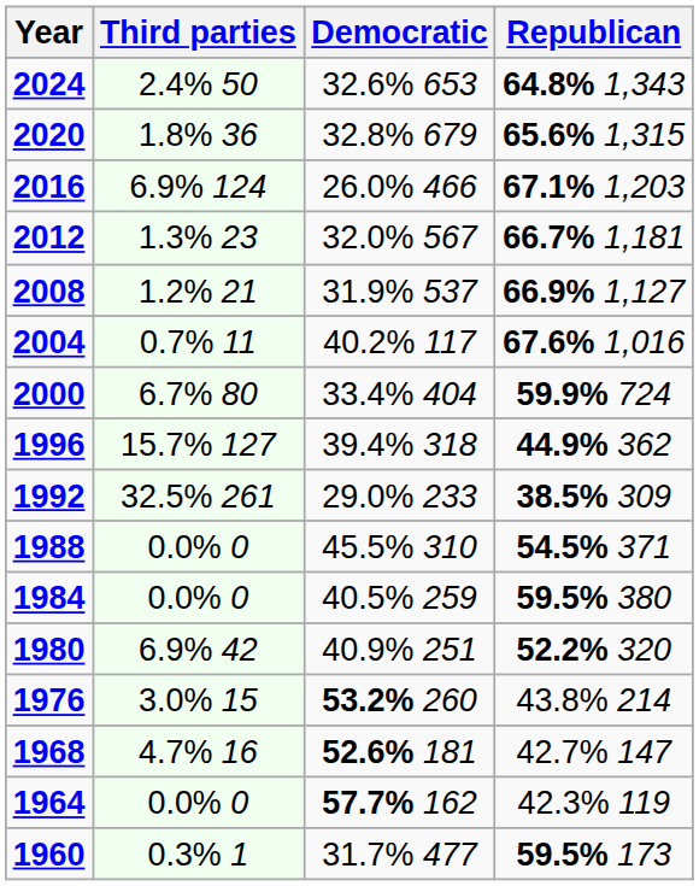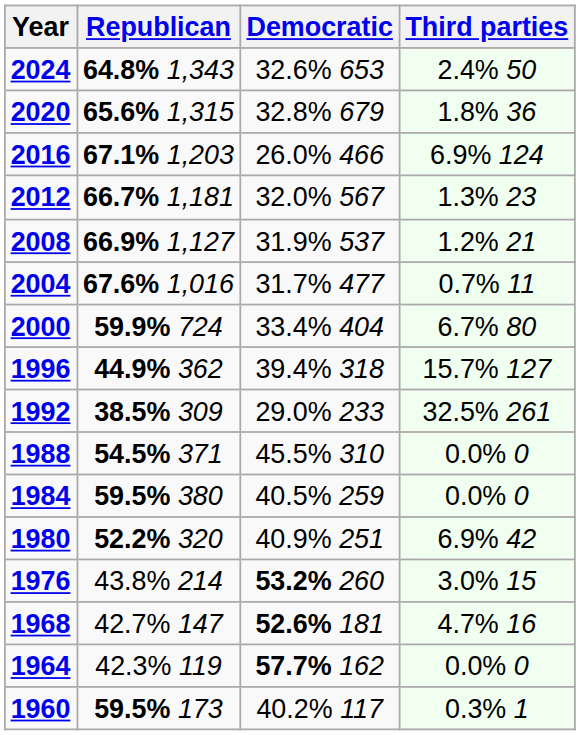 <table class="wikitable" style="float:right; font-size:95%;">
 <tr bgcolor=lightgrey>
 <th>Year</th>
+<th><a href='#'>Republican</a></th>
+<th><a href='#'>Democratic</a></th>
 <th><a href='#'>Third parties</a></th>
-<th><a href='#'>Democratic</a></th>
-<th><a href='#'>Republican</a></th>
 </tr>
 <tr>
 <td style="text-align:center;" ><strong><a href='#'>2024</a></strong></td>
+<td style="text-align:center;" ><strong>64.8%</strong> <em>1,343</em></td>
+<td style="text-align:center;" >32.6% <em>653</em></td>
 <td style="text-align:center; background:honeyDew;">2.4% <em>50</em></td>
-<td style="text-align:center;" >32.6% <em>653</em></td>
-<td style="text-align:center;" ><strong>64.8%</strong> <em>1,343</em></td>
 </tr>
 <tr>
 <td style="text-align:center;" ><strong><a href='#'>2020</a></strong></td>
+<td style="text-align:center;" ><strong>65.6%</strong> <em>1,315</em></td>
+<td style="text-align:center;" >32.8% <em>679</em></td>
 <td style="text-align:center; background:honeyDew;">1.8% <em>36</em></td>
-<td style="text-align:center;" >32.8% <em>679</em></td>
-<td style="text-align:center;" ><strong>65.6%</strong> <em>1,315</em></td>
 </tr>
 <tr>
 <td style="text-align:center;" ><strong><a href='#'>2016</a></strong></td>
+<td style="text-align:center;" ><strong>67.1%</strong> <em>1,203</em></td>
+<td style="text-align:center;" >26.0% <em>466</em></td>
 <td style="text-align:center; background:honeyDew;">6.9% <em>124</em></td>
-<td style="text-align:center;" >26.0% <em>466</em></td>
-<td style="text-align:center;" ><strong>67.1%</strong> <em>1,203</em></td>
 </tr>
 <tr>
 <td style="text-align:center;" ><strong><a href='#'>2012</a></strong></td>
+<td style="text-align:center;" ><strong>66.7%</strong> <em>1,181</em></td>
+<td style="text-align:center;" >32.0% <em>567</em></td>
 <td style="text-align:center; background:honeyDew;">1.3% <em>23</em></td>
-<td style="text-align:center;" >32.0% <em>567</em></td>
-<td style="text-align:center;" ><strong>66.7%</strong> <em>1,181</em></td>
 </tr>
 <tr>
 <td style="text-align:center;" ><strong><a href='#'>2008</a></strong></td>
+<td style="text-align:center;" ><strong>66.9%</strong> <em>1,127</em></td>
+<td style="text-align:center;" >31.9% <em>537</em></td>
 <td style="text-align:center; background:honeyDew;">1.2% <em>21</em></td>
-<td style="text-align:center;" >31.9% <em>537</em></td>
-<td style="text-align:center;" ><strong>66.9%</strong> <em>1,127</em></td>
 </tr>
 <tr>
 <td style="text-align:center;" ><strong><a href='#'>2004</a></strong></td>
+<td style="text-align:center;" ><strong>67.6%</strong> <em>1,016</em></td>
+<td style="text-align:center;" >31.7% <em>477</em></td>
 <td style="text-align:center; background:honeyDew;">0.7% <em>11</em></td>
-<td style="text-align:center;" >40.2% <em>117</em></td>
-<td style="text-align:center;" ><strong>67.6%</strong> <em>1,016</em></td>
 </tr>
 <tr>
 <td style="text-align:center;" ><strong><a href='#'>2000</a></strong></td>
+<td style="text-align:center;" ><strong>59.9%</strong> <em>724</em></td>
+<td style="text-align:center;" >33.4% <em>404</em></td>
 <td style="text-align:center; background:honeyDew;">6.7% <em>80</em></td>
-<td style="text-align:center;" >33.4% <em>404</em></td>
-<td style="text-align:center;" ><strong>59.9%</strong> <em>724</em></td>
 </tr>
 <tr>
 <td style="text-align:center;" ><strong><a href='#'>1996</a></strong></td>
+<td style="text-align:center;" ><strong>44.9%</strong> <em>362</em></td>
+<td style="text-align:center;" >39.4% <em>318</em></td>
 <td style="text-align:center; background:honeyDew;">15.7% <em>127</em></td>
-<td style="text-align:center;" >39.4% <em>318</em></td>
-<td style="text-align:center;" ><strong>44.9%</strong> <em>362</em></td>
 </tr>
 <tr>
 <td style="text-align:center;" ><strong><a href='#'>1992</a></strong></td>
+<td style="text-align:center;" ><strong>38.5%</strong> <em>309</em></td>
+<td style="text-align:center;" >29.0% <em>233</em></td>
 <td style="text-align:center; background:honeyDew;">32.5% <em>261</em></td>
-<td style="text-align:center;" >29.0% <em>233</em></td>
-<td style="text-align:center;" ><strong>38.5%</strong> <em>309</em></td>
 </tr>
 <tr>
 <td style="text-align:center;" ><strong><a href='#'>1988</a></strong></td>
+<td style="text-align:center;" ><strong>54.5%</strong> <em>371</em></td>
+<td style="text-align:center;" >45.5% <em>310</em></td>
 <td style="text-align:center; background:honeyDew;">0.0% <em>0</em></td>
-<td style="text-align:center;" >45.5% <em>310</em></td>
-<td style="text-align:center;" ><strong>54.5%</strong> <em>371</em></td>
 </tr>
 <tr>
 <td style="text-align:center;" ><strong><a href='#'>1984</a></strong></td>
+<td style="text-align:center;" ><strong>59.5%</strong> <em>380</em></td>
+<td style="text-align:center;" >40.5% <em>259</em></td>
 <td style="text-align:center; background:honeyDew;">0.0% <em>0</em></td>
-<td style="text-align:center;" >40.5% <em>259</em></td>
-<td style="text-align:center;" ><strong>59.5%</strong> <em>380</em></td>
 </tr>
 <tr>
 <td style="text-align:center;" ><strong><a href='#'>1980</a></strong></td>
+<td style="text-align:center;" ><strong>52.2%</strong> <em>320</em></td>
+<td style="text-align:center;" >40.9% <em>251</em></td>
 <td style="text-align:center; background:honeyDew;">6.9% <em>42</em></td>
-<td style="text-align:center;" >40.9% <em>251</em></td>
-<td style="text-align:center;" ><strong>52.2%</strong> <em>320</em></td>
 </tr>
 <tr>
 <td style="text-align:center;" ><strong><a href='#'>1976</a></strong></td>
+<td style="text-align:center;" >43.8% <em>214</em></td>
+<td style="text-align:center;" ><strong>53.2%</strong> <em>260</em></td>
 <td style="text-align:center; background:honeyDew;">3.0% <em>15</em></td>
-<td style="text-align:center;" ><strong>53.2%</strong> <em>260</em></td>
-<td style="text-align:center;" >43.8% <em>214</em></td>
 </tr>
 <tr>
 <td style="text-align:center;" ><strong><a href='#'>1968</a></strong></td>
+<td style="text-align:center;" >42.7% <em>147</em></td>
+<td style="text-align:center;" ><strong>52.6%</strong> <em>181</em></td>
 <td style="text-align:center; background:honeyDew;">4.7% <em>16</em></td>
-<td style="text-align:center;" ><strong>52.6%</strong> <em>181</em></td>
-<td style="text-align:center;" >42.7% <em>147</em></td>
 </tr>
 <tr>
 <td style="text-align:center;" ><strong><a href='#'>1964</a></strong></td>
+<td style="text-align:center;" >42.3% <em>119</em></td>
+<td style="text-align:center;" ><strong>57.7%</strong> <em>162</em></td>
 <td style="text-align:center; background:honeyDew;">0.0% <em>0</em></td>
-<td style="text-align:center;" ><strong>57.7%</strong> <em>162</em></td>
-<td style="text-align:center;" >42.3% <em>119</em></td>
 </tr>
 <tr>
 <td style="text-align:center;" ><strong><a href='#'>1960</a></strong></td>
+<td style="text-align:center;" ><strong>59.5%</strong> <em>173</em></td>
+<td style="text-align:center;" >40.2% <em>117</em></td>
 <td style="text-align:center; background:honeyDew;">0.3% <em>1</em></td>
-<td style="text-align:center;" >31.7% <em>477</em></td>
-<td style="text-align:center;" ><strong>59.5%</strong> <em>173</em></td>
 </tr>
 </table>
